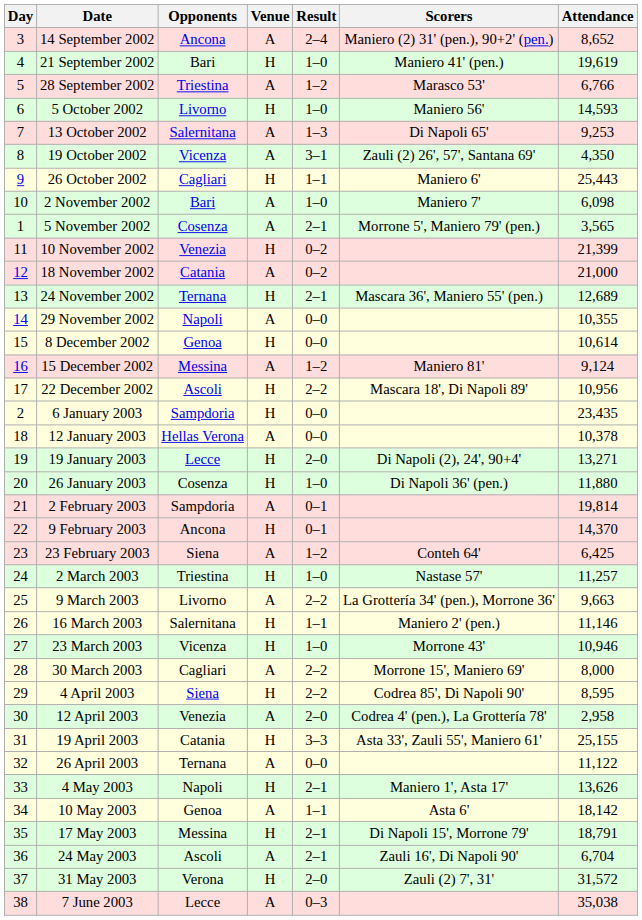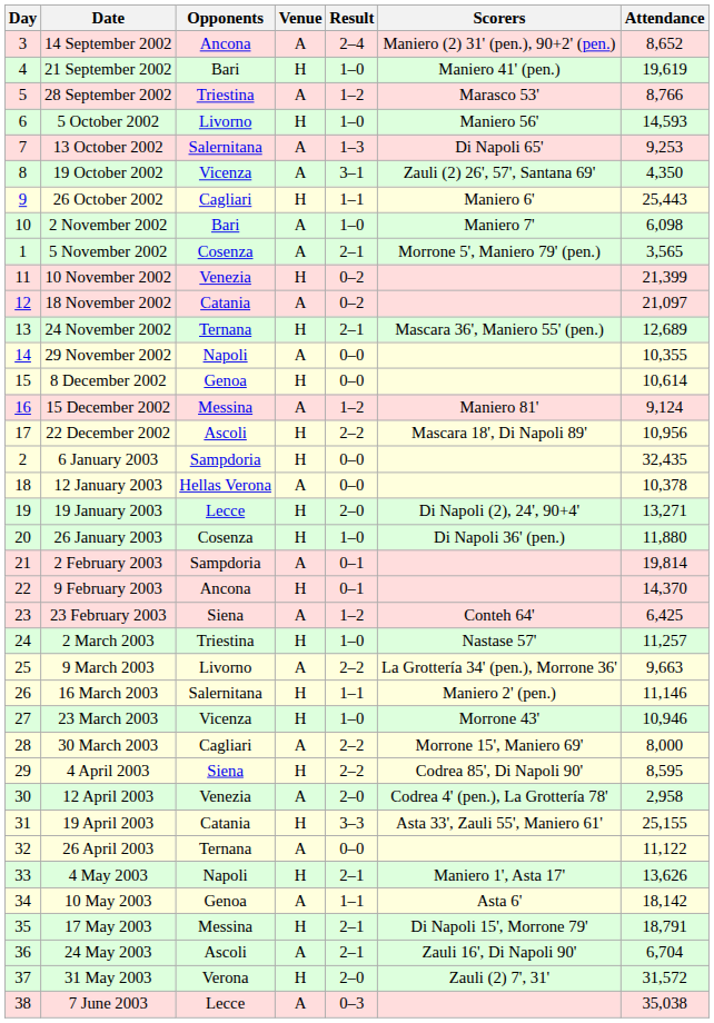 <table class="wikitable" style="text-align:center">
 <tr>
 <th>Day</th>
 <th>Date</th>
 <th>Opponents</th>
 <th>Venue</th>
 <th>Result</th>
 <th>Scorers</th>
 <th>Attendance</th>
 </tr>
 <tr style="background:#ffdddd">
 <td>3</td>
 <td>14 September 2002</td>
 <td><a href='#'>Ancona</a></td>
 <td>A</td>
 <td>2–4</td>
 <td>Maniero (2) 31' (pen.), 90+2' (<a href='#'>pen.</a>)</td>
 <td>8,652</td>
 </tr>
 <tr style="background:#ddffdd">
 <td>4</td>
 <td>21 September 2002</td>
 <td>Bari</td>
 <td>H</td>
 <td>1–0</td>
 <td>Maniero 41' (pen.)</td>
 <td>19,619</td>
 </tr>
 <tr style="background:#ffdddd">
 <td>5</td>
 <td>28 September 2002</td>
 <td><a href='#'>Triestina</a></td>
 <td>A</td>
 <td>1–2</td>
 <td>Marasco 53'</td>
-<td>6,766</td>
+<td>8,766</td>
 </tr>
 <tr style="background:#ddffdd">
 <td>6</td>
 <td>5 October 2002</td>
 <td><a href='#'>Livorno</a></td>
 <td>H</td>
 <td>1–0</td>
 <td>Maniero 56'</td>
 <td>14,593</td>
 </tr>
 <tr style="background:#ffdddd">
 <td>7</td>
 <td>13 October 2002</td>
 <td><a href='#'>Salernitana</a></td>
 <td>A</td>
 <td>1–3</td>
 <td>Di Napoli 65'</td>
 <td>9,253</td>
 </tr>
 <tr style="background:#ddffdd">
 <td>8</td>
 <td>19 October 2002</td>
 <td><a href='#'>Vicenza</a></td>
 <td>A</td>
 <td>3–1</td>
 <td>Zauli (2) 26', 57', Santana 69'</td>
 <td>4,350</td>
 </tr>
 <tr style="background:#ffffdd">
 <td><a href='#'>9</a></td>
 <td>26 October 2002</td>
 <td><a href='#'>Cagliari</a></td>
 <td>H</td>
 <td>1–1</td>
 <td>Maniero 6'</td>
 <td>25,443</td>
 </tr>
 <tr style="background:#ddffdd">
 <td>10</td>
 <td>2 November 2002</td>
 <td><a href='#'>Bari</a></td>
 <td>A</td>
 <td>1–0</td>
 <td>Maniero 7'</td>
 <td>6,098</td>
 </tr>
 <tr style="background:#ddffdd">
 <td>1</td>
 <td>5 November 2002</td>
 <td><a href='#'>Cosenza</a></td>
 <td>A</td>
 <td>2–1</td>
 <td>Morrone 5', Maniero 79' (pen.)</td>
 <td>3,565</td>
 </tr>
 <tr style="background:#ffdddd">
 <td>11</td>
 <td>10 November 2002</td>
 <td><a href='#'>Venezia</a></td>
 <td>H</td>
 <td>0–2</td>
 <td></td>
 <td>21,399</td>
 </tr>
 <tr style="background:#ffdddd">
 <td><a href='#'>12</a></td>
 <td>18 November 2002</td>
 <td><a href='#'>Catania</a></td>
 <td>A</td>
 <td>0–2</td>
 <td></td>
-<td>21,000</td>
+<td>21,097</td>
 </tr>
 <tr style="background:#ddffdd">
 <td>13</td>
 <td>24 November 2002</td>
 <td><a href='#'>Ternana</a></td>
 <td>H</td>
 <td>2–1</td>
 <td>Mascara 36', Maniero 55' (pen.)</td>
 <td>12,689</td>
 </tr>
 <tr style="background:#ffffdd">
 <td><a href='#'>14</a></td>
 <td>29 November 2002</td>
 <td><a href='#'>Napoli</a></td>
 <td>A</td>
 <td>0–0</td>
 <td></td>
 <td>10,355</td>
 </tr>
 <tr style="background:#ffffdd">
 <td>15</td>
 <td>8 December 2002</td>
 <td><a href='#'>Genoa</a></td>
 <td>H</td>
 <td>0–0</td>
 <td></td>
 <td>10,614</td>
 </tr>
 <tr style="background:#ffdddd">
 <td><a href='#'>16</a></td>
 <td>15 December 2002</td>
 <td><a href='#'>Messina</a></td>
 <td>A</td>
 <td>1–2</td>
 <td>Maniero 81'</td>
 <td>9,124</td>
 </tr>
 <tr style="background:#ffffdd">
 <td>17</td>
 <td>22 December 2002</td>
 <td><a href='#'>Ascoli</a></td>
 <td>H</td>
 <td>2–2</td>
 <td>Mascara 18', Di Napoli 89'</td>
 <td>10,956</td>
 </tr>
 <tr style="background:#ffffdd">
 <td>2</td>
 <td>6 January 2003</td>
 <td><a href='#'>Sampdoria</a></td>
 <td>H</td>
 <td>0–0</td>
 <td></td>
-<td>23,435</td>
+<td>32,435</td>
 </tr>
 <tr style="background:#ffffdd">
 <td>18</td>
 <td>12 January 2003</td>
 <td><a href='#'>Hellas Verona</a></td>
 <td>A</td>
 <td>0–0</td>
 <td></td>
 <td>10,378</td>
 </tr>
 <tr style="background:#ddffdd">
 <td>19</td>
 <td>19 January 2003</td>
 <td><a href='#'>Lecce</a></td>
 <td>H</td>
 <td>2–0</td>
 <td>Di Napoli (2), 24', 90+4'</td>
 <td>13,271</td>
 </tr>
 <tr style="background:#ddffdd">
 <td>20</td>
 <td>26 January 2003</td>
 <td>Cosenza</td>
 <td>H</td>
 <td>1–0</td>
 <td>Di Napoli 36' (pen.)</td>
 <td>11,880</td>
 </tr>
 <tr style="background:#ffdddd">
 <td>21</td>
 <td>2 February 2003</td>
 <td>Sampdoria</td>
 <td>A</td>
 <td>0–1</td>
 <td></td>
 <td>19,814</td>
 </tr>
 <tr style="background:#ffdddd">
 <td>22</td>
 <td>9 February 2003</td>
 <td>Ancona</td>
 <td>H</td>
 <td>0–1</td>
 <td></td>
 <td>14,370</td>
 </tr>
 <tr style="background:#ffdddd">
 <td>23</td>
 <td>23 February 2003</td>
 <td>Siena</td>
 <td>A</td>
 <td>1–2</td>
 <td>Conteh 64'</td>
 <td>6,425</td>
 </tr>
 <tr style="background:#ddffdd">
 <td>24</td>
 <td>2 March 2003</td>
 <td>Triestina</td>
 <td>H</td>
 <td>1–0</td>
 <td>Nastase 57'</td>
 <td>11,257</td>
 </tr>
 <tr style="background:#ffffdd">
 <td>25</td>
 <td>9 March 2003</td>
 <td>Livorno</td>
 <td>A</td>
 <td>2–2</td>
 <td>La Grottería 34' (pen.), Morrone 36'</td>
 <td>9,663</td>
 </tr>
 <tr style="background:#ffffdd">
 <td>26</td>
 <td>16 March 2003</td>
 <td>Salernitana</td>
 <td>H</td>
 <td>1–1</td>
 <td>Maniero 2' (pen.)</td>
 <td>11,146</td>
 </tr>
 <tr style="background:#ddffdd">
 <td>27</td>
 <td>23 March 2003</td>
 <td>Vicenza</td>
 <td>H</td>
 <td>1–0</td>
 <td>Morrone 43'</td>
 <td>10,946</td>
 </tr>
 <tr style="background:#ffffdd">
 <td>28</td>
 <td>30 March 2003</td>
 <td>Cagliari</td>
 <td>A</td>
 <td>2–2</td>
 <td>Morrone 15', Maniero 69'</td>
 <td>8,000</td>
 </tr>
 <tr style="background:#ffffdd">
 <td>29</td>
 <td>4 April 2003</td>
 <td><a href='#'>Siena</a></td>
 <td>H</td>
 <td>2–2</td>
 <td>Codrea 85', Di Napoli 90'</td>
 <td>8,595</td>
 </tr>
 <tr style="background:#ddffdd">
 <td>30</td>
 <td>12 April 2003</td>
 <td>Venezia</td>
 <td>A</td>
 <td>2–0</td>
 <td>Codrea 4' (pen.), La Grottería 78'</td>
 <td>2,958</td>
 </tr>
 <tr style="background:#ffffdd">
 <td>31</td>
 <td>19 April 2003</td>
 <td>Catania</td>
 <td>H</td>
 <td>3–3</td>
 <td>Asta 33', Zauli 55', Maniero 61'</td>
 <td>25,155</td>
 </tr>
 <tr style="background:#ffffdd">
 <td>32</td>
 <td>26 April 2003</td>
 <td>Ternana</td>
 <td>A</td>
 <td>0–0</td>
 <td></td>
 <td>11,122</td>
 </tr>
 <tr style="background:#ddffdd">
 <td>33</td>
 <td>4 May 2003</td>
 <td>Napoli</td>
 <td>H</td>
 <td>2–1</td>
 <td>Maniero 1', Asta 17'</td>
 <td>13,626</td>
 </tr>
 <tr style="background:#ffffdd">
 <td>34</td>
 <td>10 May 2003</td>
 <td>Genoa</td>
 <td>A</td>
 <td>1–1</td>
 <td>Asta 6'</td>
 <td>18,142</td>
 </tr>
 <tr style="background:#ddffdd">
 <td>35</td>
 <td>17 May 2003</td>
 <td>Messina</td>
 <td>H</td>
 <td>2–1</td>
 <td>Di Napoli 15', Morrone 79'</td>
 <td>18,791</td>
 </tr>
 <tr style="background:#ddffdd">
 <td>36</td>
 <td>24 May 2003</td>
 <td>Ascoli</td>
 <td>A</td>
 <td>2–1</td>
 <td>Zauli 16', Di Napoli 90'</td>
 <td>6,704</td>
 </tr>
 <tr style="background:#ddffdd">
 <td>37</td>
 <td>31 May 2003</td>
 <td>Verona</td>
 <td>H</td>
 <td>2–0</td>
 <td>Zauli (2) 7', 31'</td>
 <td>31,572</td>
 </tr>
 <tr style="background:#ffdddd">
 <td>38</td>
 <td>7 June 2003</td>
 <td>Lecce</td>
 <td>A</td>
 <td>0–3</td>
 <td></td>
 <td>35,038</td>
 </tr>
 </table>
